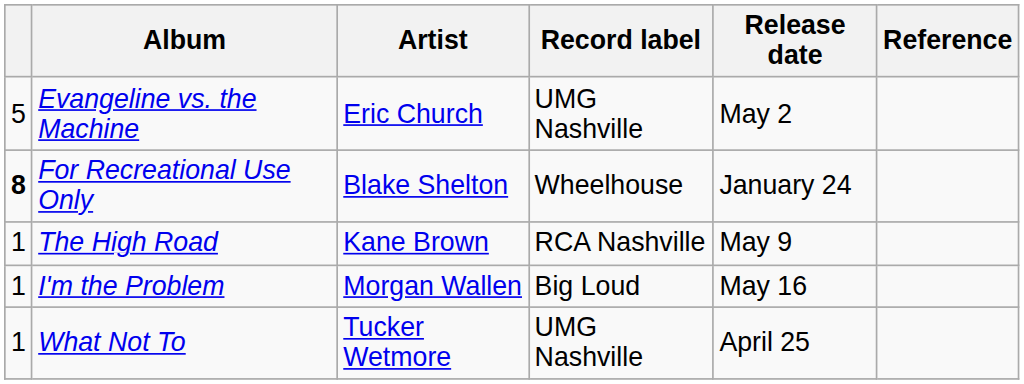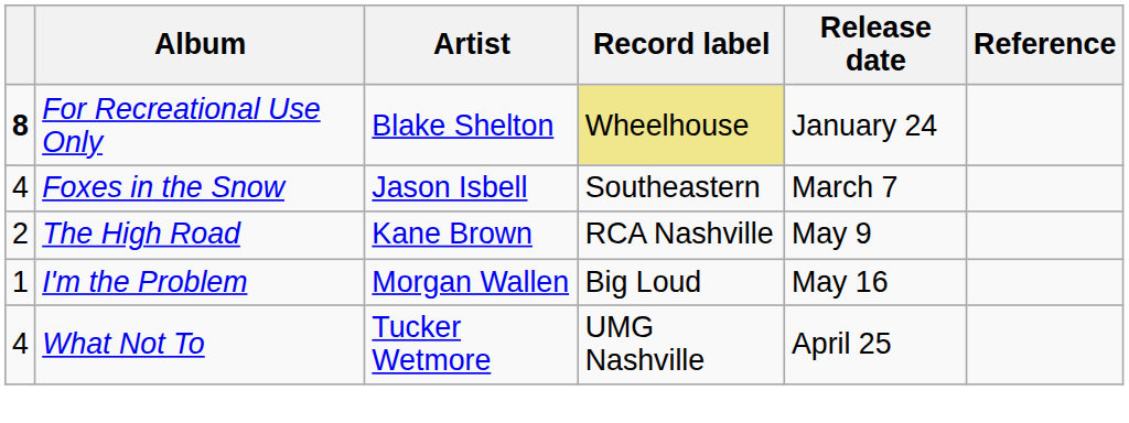 <table class="wikitable sortable">
 <tr>
 <th></th>
 <th>Album</th>
 <th>Artist</th>
 <th>Record label</th>
 <th>Release date</th>
 <th>Reference</th>
 </tr>
 <tr>
-<td style="text-align:center;">5</td>
-<td><em><a href='#'>Evangeline vs. the Machine</a></em></td>
-<td><a href='#'>Eric Church</a></td>
-<td>UMG Nashville</td>
-<td>May 2</td>
-<td></td>
-</tr>
-<tr>
 <td style="text-align: center;"><strong>8</strong></td>
 <td><em><a href='#'>For Recreational Use Only</a></em></td>
 <td><a href='#'>Blake Shelton</a></td>
-<td>Wheelhouse</td>
+<td style="background: khaki;">Wheelhouse</td>
 <td>January 24</td>
 <td></td>
 </tr>
 <tr>
-<td style="text-align:center;">1</td>
+<td style="text-align:center;">4</td>
+<td><em><a href='#'>Foxes in the Snow</a></em></td>
+<td><a href='#'>Jason Isbell</a></td>
+<td>Southeastern</td>
+<td>March 7</td>
+<td></td>
+</tr>
+<tr>
+<td style="text-align:center;">2</td>
 <td><em><a href='#'>The High Road</a></em></td>
 <td><a href='#'>Kane Brown</a></td>
 <td>RCA Nashville</td>
 <td>May 9</td>
 <td></td>
 </tr>
 <tr>
 <td style="text-align: center;">1</td>
 <td><em><a href='#'>I'm the Problem</a></em></td>
 <td><a href='#'>Morgan Wallen</a></td>
 <td>Big Loud</td>
 <td>May 16</td>
 <td></td>
 </tr>
 <tr>
-<td style="text-align:center;">1</td>
+<td style="text-align:center;">4</td>
 <td><em><a href='#'>What Not To</a></em></td>
 <td><a href='#'>Tucker Wetmore</a></td>
 <td>UMG Nashville</td>
 <td>April 25</td>
 <td></td>
 </tr>
 </table>
